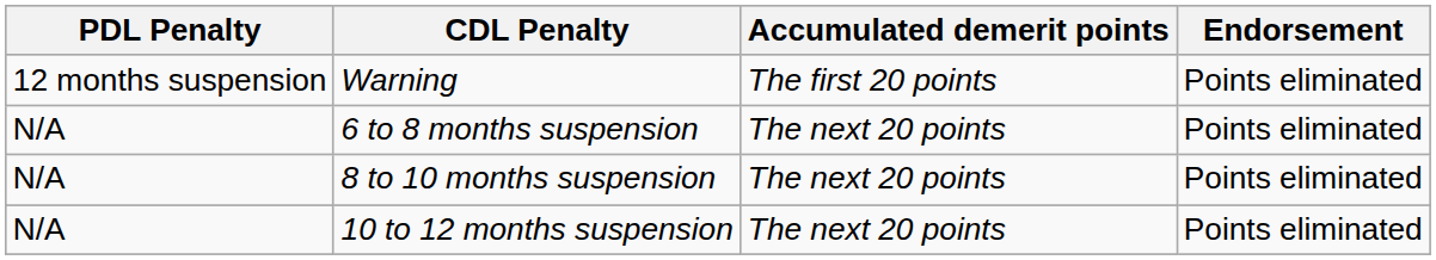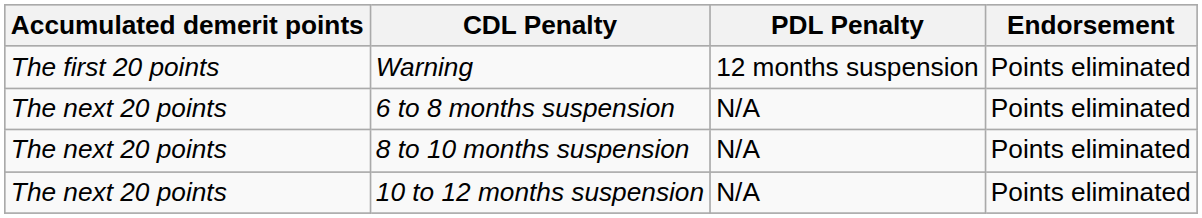 <table class="wikitable">
 <tr>
+<th>Accumulated demerit points</th>
+<th>CDL Penalty</th>
 <th>PDL Penalty</th>
-<th>CDL Penalty</th>
-<th>Accumulated demerit points</th>
 <th>Endorsement</th>
 </tr>
 <tr>
+<td><em>The first 20 points</em></td>
+<td><em>Warning</em></td>
 <td>12 months suspension</td>
-<td><em>Warning</em></td>
-<td><em>The first 20 points</em></td>
 <td>Points eliminated</td>
 </tr>
 <tr>
+<td><em>The next 20 points</em></td>
+<td><em>6 to 8 months suspension</em></td>
 <td>N/A</td>
-<td><em>6 to 8 months suspension</em></td>
-<td><em>The next 20 points</em></td>
 <td>Points eliminated</td>
 </tr>
 <tr>
+<td><em>The next 20 points</em></td>
+<td><em>8 to 10 months suspension</em></td>
 <td>N/A</td>
-<td><em>8 to 10 months suspension</em></td>
-<td><em>The next 20 points</em></td>
 <td>Points eliminated</td>
 </tr>
 <tr>
+<td><em>The next 20 points</em></td>
+<td><em>10 to 12 months suspension</em></td>
 <td>N/A</td>
-<td><em>10 to 12 months suspension</em></td>
-<td><em>The next 20 points</em></td>
 <td>Points eliminated</td>
 </tr>
 </table>
